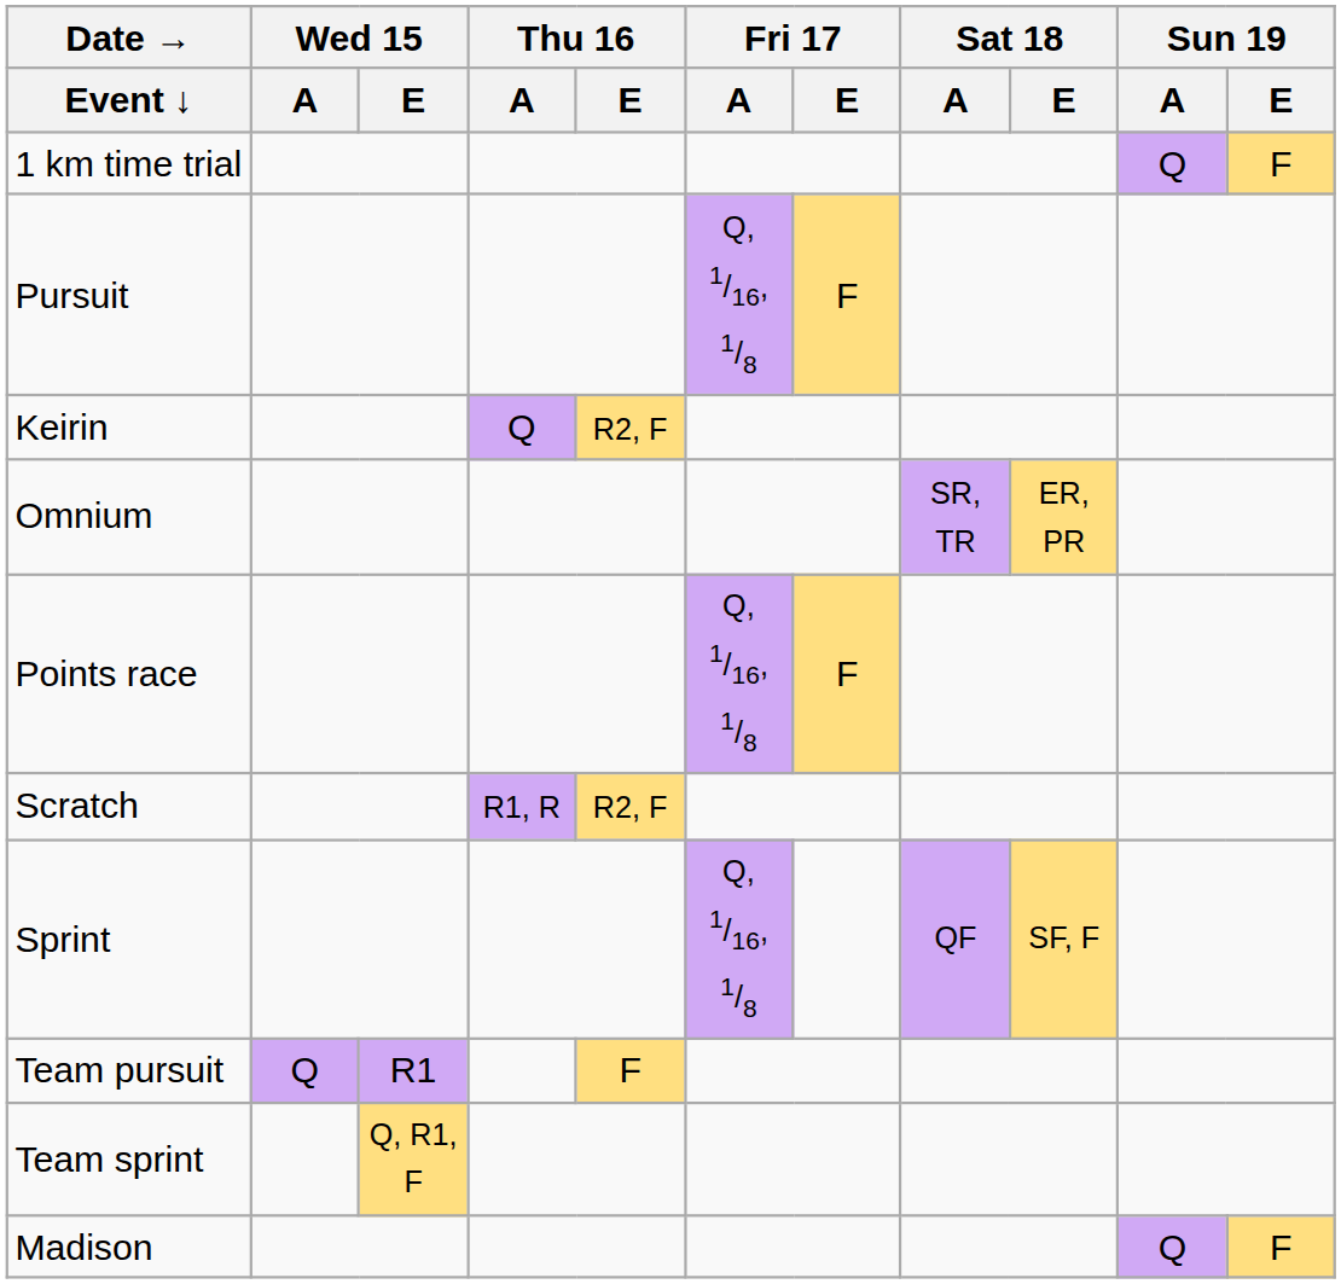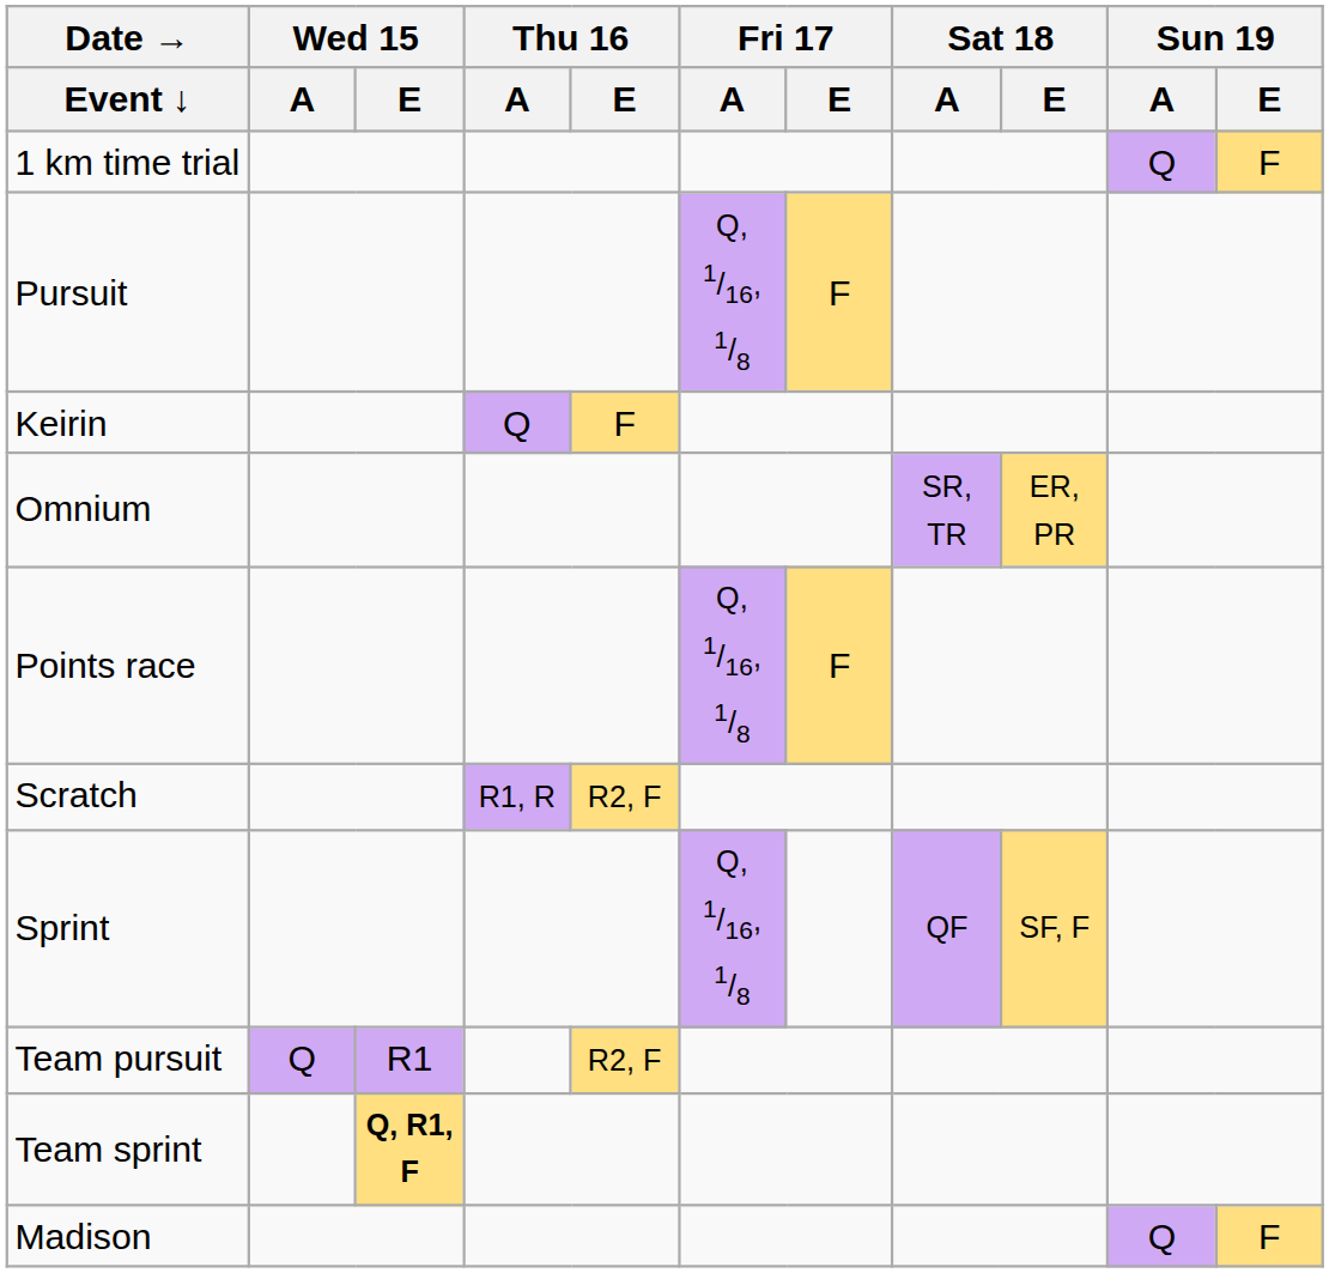 <table class="wikitable" style="margin:0.5em auto; font-size:85%; line-height:1.25em;">
 <tr style="text-align:center;">
 <th>Date →</th>
 <th colspan="2">Wed 15</th>
 <th colspan="2">Thu 16</th>
 <th colspan="2">Fri 17</th>
 <th colspan="2">Sat 18</th>
 <th colspan="2">Sun 19</th>
 </tr>
 <tr>
 <th>Event ↓</th>
 <th style="width:2.5em;">A</th>
 <th style="width:2.5em;">E</th>
 <th style="width:2.5em;">A</th>
 <th style="width:2.5em;">E</th>
 <th style="width:2.5em;">A</th>
 <th style="width:2.5em;">E</th>
 <th style="width:2.5em;">A</th>
 <th style="width:2.5em;">E</th>
 <th style="width:2.5em;">A</th>
 <th style="width:2.5em;">E</th>
 </tr>
 <tr style="text-align:center;">
 <td style="text-align:left;">1 km time trial</td>
 <td colspan="2"></td>
 <td colspan="2"></td>
 <td colspan="2"></td>
 <td colspan="2"></td>
 <td bgcolor="#D0A9F5">Q</td>
 <td bgcolor="#FFDF80">F</td>
 </tr>
 <tr style="text-align:center;">
 <td style="text-align:left;">Pursuit</td>
 <td colspan="2"></td>
 <td colspan="2"></td>
 <td bgcolor="#D0A9F5"><small>Q, <sup>1</sup>/<sub>16</sub>, <sup>1</sup>/<sub>8</sub></small></td>
 <td bgcolor="#FFDF80">F</td>
 <td colspan="2"></td>
 <td colspan="2"></td>
 </tr>
 <tr style="text-align:center;">
 <td style="text-align:left;">Keirin</td>
 <td colspan="2"></td>
 <td bgcolor="#D0A9F5">Q</td>
-<td bgcolor="#FFDF80"><small>R2, F</small></td>
+<td bgcolor="#FFDF80">F</td>
 <td colspan="2"></td>
 <td colspan="2"></td>
 <td colspan="2"></td>
 </tr>
 <tr style="text-align:center;">
 <td style="text-align:left;">Omnium</td>
 <td colspan="2"></td>
 <td colspan="2"></td>
 <td colspan="2"></td>
 <td bgcolor="#D0A9F5"><small>SR, TR</small></td>
 <td bgcolor="#FFDF80"><small>ER, PR</small></td>
 <td colspan="2"></td>
 </tr>
 <tr style="text-align:center;">
 <td style="text-align:left;">Points race</td>
 <td colspan="2"></td>
 <td colspan="2"></td>
 <td bgcolor="#D0A9F5"><small>Q, <sup>1</sup>/<sub>16</sub>, <sup>1</sup>/<sub>8</sub></small></td>
 <td bgcolor="#FFDF80">F</td>
 <td colspan="2"></td>
 <td colspan="2"></td>
 </tr>
 <tr style="text-align:center;">
 <td style="text-align:left;">Scratch</td>
 <td colspan="2"></td>
 <td bgcolor="#D0A9F5"><small>R1, R</small></td>
 <td bgcolor="#FFDF80"><small>R2, F</small></td>
 <td colspan="2"></td>
 <td colspan="2"></td>
 <td colspan="2"></td>
 </tr>
 <tr style="text-align:center;">
 <td style="text-align:left;">Sprint</td>
 <td colspan="2"></td>
 <td colspan="2"></td>
 <td bgcolor="#D0A9F5"><small>Q, <sup>1</sup>/<sub>16</sub>, <sup>1</sup>/<sub>8</sub></small></td>
 <td></td>
 <td bgcolor="#D0A9F5"><small>QF</small></td>
 <td bgcolor="#FFDF80"><small>SF, F</small></td>
 <td colspan="2"></td>
 </tr>
 <tr style="text-align:center;">
 <td style="text-align:left;">Team pursuit</td>
 <td bgcolor="#D0A9F5">Q</td>
 <td bgcolor="#D0A9F5">R1</td>
 <td></td>
-<td bgcolor="#FFDF80">F</td>
+<td bgcolor="#FFDF80"><small>R2, F</small></td>
 <td colspan="2"></td>
 <td colspan="2"></td>
 <td colspan="2"></td>
 </tr>
 <tr style="text-align:center;">
 <td style="text-align:left;">Team sprint</td>
 <td></td>
-<td bgcolor="#FFDF80"><small>Q, R1, F</small></td>
+<td bgcolor="#FFDF80"><strong><small>Q, R1, F</small></strong></td>
 <td colspan="2"></td>
 <td colspan="2"></td>
 <td colspan="2"></td>
 <td colspan="2"></td>
 </tr>
 <tr style="text-align:center;">
 <td style="text-align:left;">Madison</td>
 <td colspan="2"></td>
 <td colspan="2"></td>
 <td colspan="2"></td>
 <td colspan="2"></td>
 <td bgcolor="#D0A9F5">Q</td>
 <td bgcolor="#FFDF80">F</td>
 </tr>
 </table>
